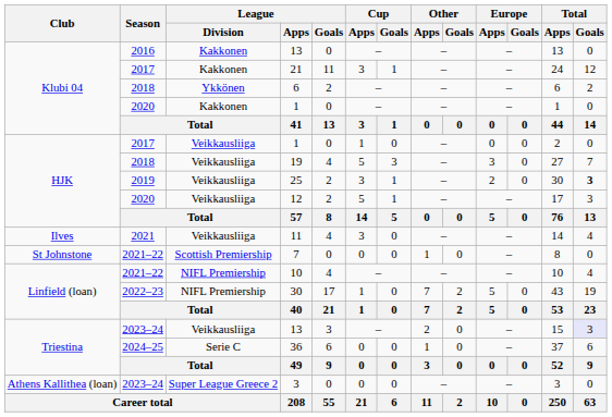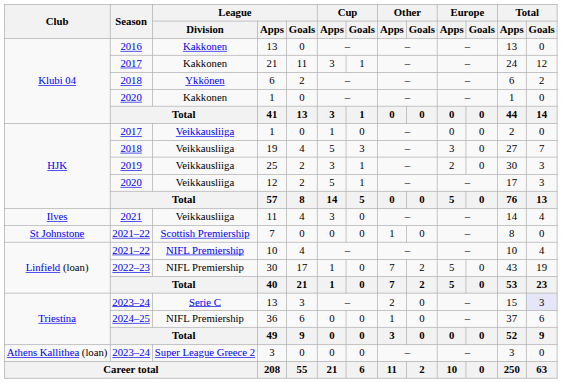 <table class="wikitable" style="text-align:center">
 <tr>
 <th rowspan="2">Club</th>
 <th rowspan="2">Season</th>
 <th colspan="3">League</th>
 <th colspan="2">Cup</th>
 <th colspan="2">Other</th>
 <th colspan="2">Europe</th>
 <th colspan="2">Total</th>
 </tr>
 <tr>
 <th>Division</th>
 <th>Apps</th>
 <th>Goals</th>
 <th>Apps</th>
 <th>Goals</th>
 <th>Apps</th>
 <th>Goals</th>
 <th>Apps</th>
 <th>Goals</th>
 <th>Apps</th>
 <th>Goals</th>
 </tr>
 <tr>
 <td rowspan="5"><a href='#'>Klubi 04</a></td>
 <td><a href='#'>2016</a></td>
 <td><a href='#'>Kakkonen</a></td>
 <td>13</td>
 <td>0</td>
 <td colspan="2">–</td>
 <td colspan="2">–</td>
 <td colspan="2">–</td>
 <td>13</td>
 <td>0</td>
 </tr>
 <tr>
 <td><a href='#'>2017</a></td>
 <td>Kakkonen</td>
 <td>21</td>
 <td>11</td>
 <td>3</td>
 <td>1</td>
 <td colspan="2">–</td>
 <td colspan="2">–</td>
 <td>24</td>
 <td>12</td>
 </tr>
 <tr>
 <td><a href='#'>2018</a></td>
 <td><a href='#'>Ykkönen</a></td>
 <td>6</td>
 <td>2</td>
 <td colspan="2">–</td>
 <td colspan="2">–</td>
 <td colspan="2">–</td>
 <td>6</td>
 <td>2</td>
 </tr>
 <tr>
 <td><a href='#'>2020</a></td>
 <td>Kakkonen</td>
 <td>1</td>
 <td>0</td>
 <td colspan="2">–</td>
 <td colspan="2">–</td>
 <td colspan="2">–</td>
 <td>1</td>
 <td>0</td>
 </tr>
 <tr>
 <th colspan="2">Total</th>
 <th>41</th>
 <th>13</th>
 <th>3</th>
 <th>1</th>
 <th>0</th>
 <th>0</th>
 <th>0</th>
 <th>0</th>
 <th>44</th>
 <th>14</th>
 </tr>
 <tr>
 <td rowspan="5"><a href='#'>HJK</a></td>
 <td><a href='#'>2017</a></td>
 <td><a href='#'>Veikkausliiga</a></td>
 <td>1</td>
 <td>0</td>
 <td>1</td>
 <td>0</td>
 <td colspan="2">–</td>
 <td>0</td>
 <td>0</td>
 <td>2</td>
 <td>0</td>
 </tr>
 <tr>
 <td><a href='#'>2018</a></td>
 <td>Veikkausliiga</td>
 <td>19</td>
 <td>4</td>
 <td>5</td>
 <td>3</td>
 <td colspan="2">–</td>
 <td>3</td>
 <td>0</td>
 <td>27</td>
 <td>7</td>
 </tr>
 <tr>
 <td><a href='#'>2019</a></td>
 <td>Veikkausliiga</td>
 <td>25</td>
 <td>2</td>
 <td>3</td>
 <td>1</td>
 <td colspan="2">–</td>
 <td>2</td>
 <td>0</td>
 <td>30</td>
-<td><strong>3</strong></td>
+<td>3</td>
 </tr>
 <tr>
 <td><a href='#'>2020</a></td>
 <td>Veikkausliiga</td>
 <td>12</td>
 <td>2</td>
 <td>5</td>
 <td>1</td>
 <td colspan="2">–</td>
 <td colspan="2">–</td>
 <td>17</td>
 <td>3</td>
 </tr>
 <tr>
 <th colspan="2">Total</th>
 <th>57</th>
 <th>8</th>
 <th>14</th>
 <th>5</th>
 <th>0</th>
 <th>0</th>
 <th>5</th>
 <th>0</th>
 <th>76</th>
 <th>13</th>
 </tr>
 <tr>
 <td><a href='#'>Ilves</a></td>
 <td><a href='#'>2021</a></td>
 <td>Veikkausliiga</td>
 <td>11</td>
 <td>4</td>
 <td>3</td>
 <td>0</td>
 <td colspan="2">–</td>
 <td colspan="2">–</td>
 <td>14</td>
 <td>4</td>
 </tr>
 <tr>
 <td><a href='#'>St Johnstone</a></td>
 <td><a href='#'>2021–22</a></td>
 <td><a href='#'>Scottish Premiership</a></td>
 <td>7</td>
 <td>0</td>
 <td>0</td>
 <td>0</td>
 <td>1</td>
 <td>0</td>
 <td colspan="2">–</td>
 <td>8</td>
 <td>0</td>
 </tr>
 <tr>
 <td rowspan="3"><a href='#'>Linfield</a> (loan)</td>
 <td><a href='#'>2021–22</a></td>
 <td><a href='#'>NIFL Premiership</a></td>
 <td>10</td>
 <td>4</td>
 <td colspan="2">–</td>
 <td colspan="2">–</td>
 <td colspan="2">–</td>
 <td>10</td>
 <td>4</td>
 </tr>
 <tr>
 <td><a href='#'>2022–23</a></td>
 <td>NIFL Premiership</td>
 <td>30</td>
 <td>17</td>
 <td>1</td>
 <td>0</td>
 <td>7</td>
 <td>2</td>
 <td>5</td>
 <td>0</td>
 <td>43</td>
 <td>19</td>
 </tr>
 <tr>
 <th colspan="2">Total</th>
 <th>40</th>
 <th>21</th>
 <th>1</th>
 <th>0</th>
 <th>7</th>
 <th>2</th>
 <th>5</th>
 <th>0</th>
 <th>53</th>
 <th>23</th>
 </tr>
 <tr>
 <td rowspan=3><a href='#'>Triestina</a></td>
 <td><a href='#'>2023–24</a></td>
-<td>Veikkausliiga</td>
+<td><a href='#'>Serie C</a></td>
 <td>13</td>
 <td>3</td>
 <td colspan="2">–</td>
 <td>2</td>
 <td>0</td>
 <td colspan="2">–</td>
 <td>15</td>
 <td style="background: lavender;">3</td>
 </tr>
 <tr>
 <td><a href='#'>2024–25</a></td>
-<td>Serie C</td>
+<td>NIFL Premiership</td>
 <td>36</td>
 <td>6</td>
 <td>0</td>
 <td>0</td>
 <td>1</td>
 <td>0</td>
 <td colspan=2>–</td>
 <td>37</td>
 <td>6</td>
 </tr>
 <tr>
 <th colspan="2">Total</th>
 <th>49</th>
 <th>9</th>
 <th>0</th>
 <th>0</th>
 <th>3</th>
 <th>0</th>
 <th>0</th>
 <th>0</th>
 <th>52</th>
 <th>9</th>
 </tr>
 <tr>
 <td><a href='#'>Athens Kallithea</a> (loan)</td>
 <td><a href='#'>2023–24</a></td>
 <td><a href='#'>Super League Greece 2</a></td>
 <td>3</td>
 <td>0</td>
 <td>0</td>
 <td>0</td>
 <td colspan="2">–</td>
 <td colspan="2">–</td>
 <td>3</td>
 <td>0</td>
 </tr>
 <tr>
 <th colspan="3">Career total</th>
 <th>208</th>
 <th>55</th>
 <th>21</th>
 <th>6</th>
 <th>11</th>
 <th>2</th>
 <th>10</th>
 <th>0</th>
 <th>250</th>
 <th>63</th>
 </tr>
 </table>
